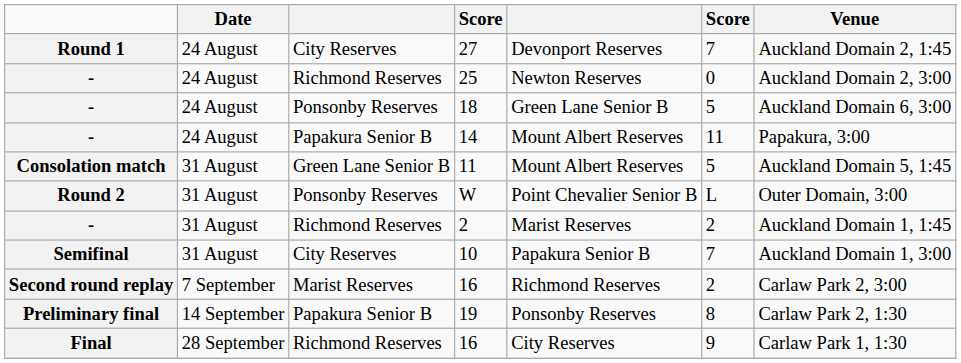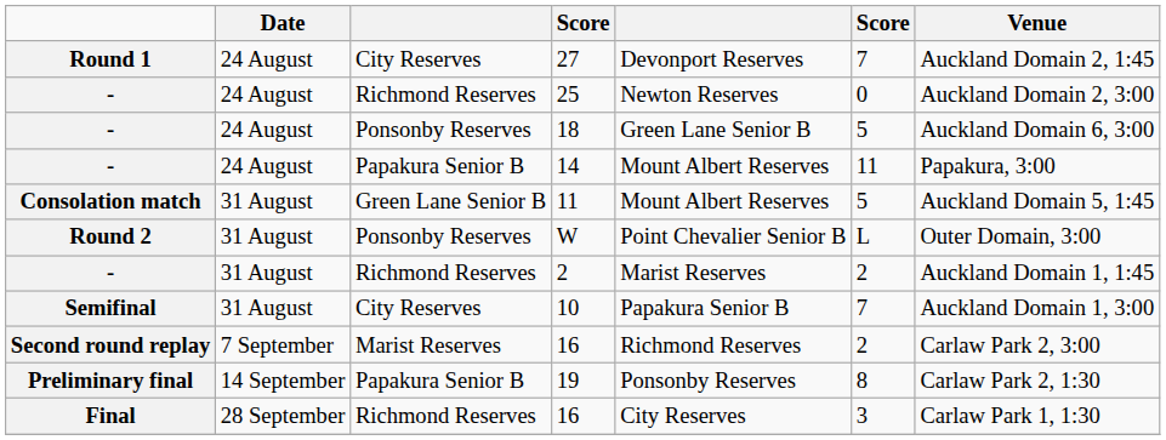 <table class="wikitable mw-collapsible">
 <tr>
 <td></td>
 <th scope="col">Date</th>
 <th scope="col"></th>
 <th scope="col">Score</th>
 <th scope="col"></th>
 <th scope="col">Score</th>
 <th scope="col">Venue</th>
 </tr>
 <tr>
 <th scope="row">Round 1</th>
 <td>24 August</td>
 <td>City Reserves</td>
 <td>27</td>
 <td>Devonport Reserves</td>
 <td>7</td>
 <td>Auckland Domain 2, 1:45</td>
 </tr>
 <tr>
 <th scope="row">-</th>
 <td>24 August</td>
 <td>Richmond Reserves</td>
 <td>25</td>
 <td>Newton Reserves</td>
 <td>0</td>
 <td>Auckland Domain 2, 3:00</td>
 </tr>
 <tr>
 <th scope="row">-</th>
 <td>24 August</td>
 <td>Ponsonby Reserves</td>
 <td>18</td>
 <td>Green Lane Senior B</td>
 <td>5</td>
 <td>Auckland Domain 6, 3:00</td>
 </tr>
 <tr>
 <th scope="row">-</th>
 <td>24 August</td>
 <td>Papakura Senior B</td>
 <td>14</td>
 <td>Mount Albert Reserves</td>
 <td>11</td>
 <td>Papakura, 3:00</td>
 </tr>
 <tr>
 <th scope="row">Consolation match</th>
 <td>31 August</td>
 <td>Green Lane Senior B</td>
 <td>11</td>
 <td>Mount Albert Reserves</td>
 <td>5</td>
 <td>Auckland Domain 5, 1:45</td>
 </tr>
 <tr>
 <th scope="row">Round 2</th>
 <td>31 August</td>
 <td>Ponsonby Reserves</td>
 <td>W</td>
 <td>Point Chevalier Senior B</td>
 <td>L</td>
 <td>Outer Domain, 3:00</td>
 </tr>
 <tr>
 <th scope="row">-</th>
 <td>31 August</td>
 <td>Richmond Reserves</td>
 <td>2</td>
 <td>Marist Reserves</td>
 <td>2</td>
 <td>Auckland Domain 1, 1:45</td>
 </tr>
 <tr>
 <th scope="row">Semifinal</th>
 <td>31 August</td>
 <td>City Reserves</td>
 <td>10</td>
 <td>Papakura Senior B</td>
 <td>7</td>
 <td>Auckland Domain 1, 3:00</td>
 </tr>
 <tr>
 <th scope="row">Second round replay</th>
 <td>7 September</td>
 <td>Marist Reserves</td>
 <td>16</td>
 <td>Richmond Reserves</td>
 <td>2</td>
 <td>Carlaw Park 2, 3:00</td>
 </tr>
 <tr>
 <th scope="row">Preliminary final</th>
 <td>14 September</td>
 <td>Papakura Senior B</td>
 <td>19</td>
 <td>Ponsonby Reserves</td>
 <td>8</td>
 <td>Carlaw Park 2, 1:30</td>
 </tr>
 <tr>
 <th scope="row">Final</th>
 <td>28 September</td>
 <td>Richmond Reserves</td>
 <td>16</td>
 <td>City Reserves</td>
-<td>9</td>
+<td>3</td>
 <td>Carlaw Park 1, 1:30</td>
 </tr>
 <tr>
 </tr>
 </table>
